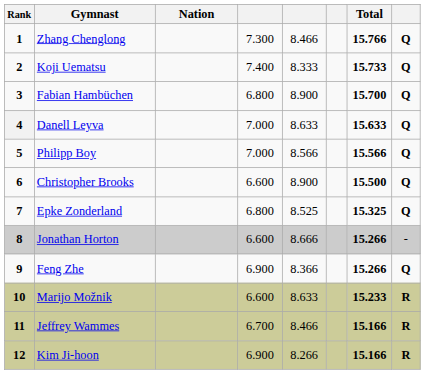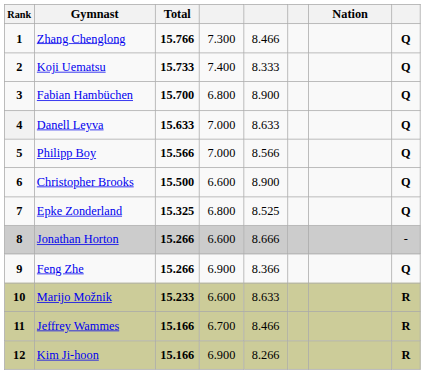 <table class="wikitable sortable" style="text-align:center;">
 <tr>
 <th scope="col"  style="width:15px;"><small>Rank</small></th>
 <th scope="col"  style="width:150px;">Gymnast</th>
-<th scope="col"  style="width:100px;">Nation</th>
+<th scope="col"  style="width:50px;">Total</th>
 <th scope="col"  style="width:50px;"><small></small></th>
 <th scope="col"  style="width:50px;"><small></small></th>
 <th scope="col"  style="width:20px;"><small></small></th>
-<th scope="col"  style="width:50px;">Total</th>
+<th scope="col"  style="width:100px;">Nation</th>
 <th scope="col"  style="width:30px;"><small></small></th>
 </tr>
 <tr>
 <td scope=row style="text-align:center"><strong>1</strong></td>
 <td style="height:30px; text-align:left;"><a href='#'>Zhang Chenglong</a></td>
-<td style="text-align:left;"><small></small></td>
+<td><strong>15.766</strong></td>
 <td>7.300</td>
 <td>8.466</td>
 <td></td>
-<td><strong>15.766</strong></td>
+<td style="text-align:left;"><small></small></td>
 <td><strong>Q</strong></td>
 </tr>
 <tr>
 <td scope=row style="text-align:center"><strong>2</strong></td>
 <td style="height:30px; text-align:left;"><a href='#'>Koji Uematsu</a></td>
-<td style="text-align:left;"><small></small></td>
+<td><strong>15.733</strong></td>
 <td>7.400</td>
 <td>8.333</td>
 <td></td>
-<td><strong>15.733</strong></td>
+<td style="text-align:left;"><small></small></td>
 <td><strong>Q</strong></td>
 </tr>
 <tr>
 <td scope=row style="text-align:center"><strong>3</strong></td>
 <td style="height:30px; text-align:left;"><a href='#'>Fabian Hambüchen</a></td>
-<td style="text-align:left;"><small></small></td>
+<td><strong>15.700</strong></td>
 <td>6.800</td>
 <td>8.900</td>
 <td></td>
-<td><strong>15.700</strong></td>
+<td style="text-align:left;"><small></small></td>
 <td><strong>Q</strong></td>
 </tr>
 <tr>
 <th scope=row style="text-align:center"><strong>4</strong></th>
 <td style="height:30px; text-align:left;"><a href='#'>Danell Leyva</a></td>
-<td style="text-align:left;"><small></small></td>
+<td><strong>15.633</strong></td>
 <td>7.000</td>
 <td>8.633</td>
 <td></td>
-<td><strong>15.633</strong></td>
+<td style="text-align:left;"><small></small></td>
 <td><strong>Q</strong></td>
 </tr>
 <tr>
 <td scope=row style="text-align:center"><strong>5</strong></td>
 <td style="height:30px; text-align:left;"><a href='#'>Philipp Boy</a></td>
-<td style="text-align:left;"><small></small></td>
+<td><strong>15.566</strong></td>
 <td>7.000</td>
 <td>8.566</td>
 <td></td>
-<td><strong>15.566</strong></td>
+<td style="text-align:left;"><small></small></td>
 <td><strong>Q</strong></td>
 </tr>
 <tr>
 <td scope=row style="text-align:center"><strong>6</strong></td>
 <td style="height:30px; text-align:left;"><a href='#'>Christopher Brooks</a></td>
-<td style="text-align:left;"><small></small></td>
+<td><strong>15.500</strong></td>
 <td>6.600</td>
 <td>8.900</td>
 <td></td>
-<td><strong>15.500</strong></td>
+<td style="text-align:left;"><small></small></td>
 <td><strong>Q</strong></td>
 </tr>
 <tr>
 <td scope=row style="text-align:center"><strong>7</strong></td>
 <td style="height:30px; text-align:left;"><a href='#'>Epke Zonderland</a></td>
-<td style="text-align:left;"><small></small></td>
+<td><strong>15.325</strong></td>
 <td>6.800</td>
 <td>8.525</td>
 <td></td>
-<td><strong>15.325</strong></td>
+<td style="text-align:left;"><small></small></td>
 <td><strong>Q</strong></td>
 </tr>
 <tr style="background:#CCCCCC;">
 <td scope=row style="text-align:center"><strong>8</strong></td>
 <td style="height:30px; text-align:left;"><a href='#'>Jonathan Horton</a></td>
-<td style="text-align:left;"><small></small></td>
+<td><strong>15.266</strong></td>
 <td>6.600</td>
 <td>8.666</td>
 <td></td>
-<td><strong>15.266</strong></td>
+<td style="text-align:left;"><small></small></td>
 <td>-</td>
 </tr>
 <tr>
 <td scope=row style="text-align:center"><strong>9</strong></td>
 <td style="height:30px; text-align:left;"><a href='#'>Feng Zhe</a></td>
-<td style="text-align:left;"><small></small></td>
+<td><strong>15.266</strong></td>
 <td>6.900</td>
 <td>8.366</td>
 <td></td>
-<td><strong>15.266</strong></td>
+<td style="text-align:left;"><small></small></td>
 <td><strong>Q</strong></td>
 </tr>
 <tr style="background:#cccc99;">
 <td scope=row style="text-align:center"><strong>10</strong></td>
 <td style="height:30px; text-align:left;"><a href='#'>Marijo Možnik</a></td>
-<td style="text-align:left;"><small></small></td>
+<td><strong>15.233</strong></td>
 <td>6.600</td>
 <td>8.633</td>
 <td></td>
-<td><strong>15.233</strong></td>
+<td style="text-align:left;"><small></small></td>
 <td><strong>R</strong></td>
 </tr>
 <tr style="background:#cccc99;">
 <td scope=row style="text-align:center"><strong>11</strong></td>
 <td style="height:30px; text-align:left;"><a href='#'>Jeffrey Wammes</a></td>
-<td style="text-align:left;"><small></small></td>
+<td><strong>15.166</strong></td>
 <td>6.700</td>
 <td>8.466</td>
 <td></td>
-<td><strong>15.166</strong></td>
+<td style="text-align:left;"><small></small></td>
 <td><strong>R</strong></td>
 </tr>
 <tr style="background:#cccc99;">
 <td scope=row style="text-align:center"><strong>12</strong></td>
 <td style="height:30px; text-align:left;"><a href='#'>Kim Ji-hoon</a></td>
-<td style="text-align:left;"><small></small></td>
+<td><strong>15.166</strong></td>
 <td>6.900</td>
 <td>8.266</td>
 <td></td>
-<td><strong>15.166</strong></td>
+<td style="text-align:left;"><small></small></td>
 <td><strong>R</strong></td>
 </tr>
 </table>
